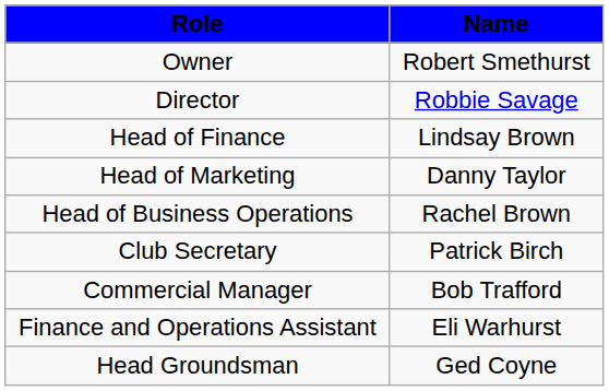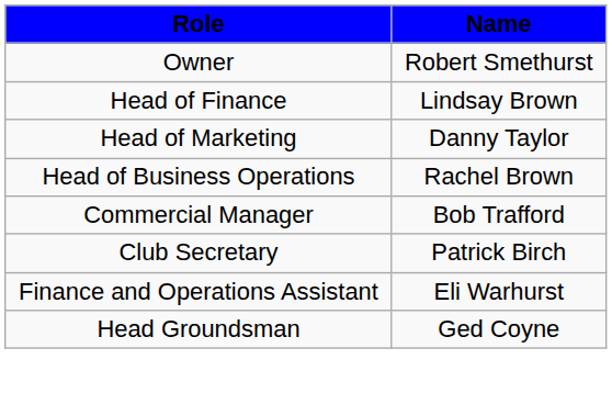 <table class="wikitable">
 <tr>
 <th style="background:#0000ff; width:250px;"><span>Role</span></th>
 <th style="background:#0000ff; width:135px;"><span>Name</span></th>
 </tr>
 <tr>
 <td style="text-align:center;">Owner</td>
 <td style="text-align:center;">Robert Smethurst</td>
-</tr>
-<tr>
-<td style="text-align:center;">Director</td>
-<td style="text-align:center;"> <a href='#'>Robbie Savage</a></td>
 </tr>
 <tr>
 <td style="text-align:center;">Head of Finance</td>
 <td style="text-align:center;">Lindsay Brown</td>
 </tr>
 <tr>
 <td style="text-align:center;">Head of Marketing</td>
 <td style="text-align:center;">Danny Taylor</td>
 </tr>
 <tr>
 <td style="text-align:center;">Head of Business Operations</td>
 <td style="text-align:center;">Rachel Brown</td>
 </tr>
 <tr>
+<td style="text-align:center;">Commercial Manager</td>
+<td style="text-align:center;">Bob Trafford</td>
+</tr>
+<tr>
 <td style="text-align:center;">Club Secretary</td>
 <td style="text-align:center;">Patrick Birch</td>
-</tr>
-<tr>
-<td style="text-align:center;">Commercial Manager</td>
-<td style="text-align:center;">Bob Trafford</td>
 </tr>
 <tr>
 <td style="text-align:center;">Finance and Operations Assistant</td>
 <td style="text-align:center;">Eli Warhurst</td>
 </tr>
 <tr>
 <td style="text-align:center;">Head Groundsman</td>
 <td style="text-align:center;">Ged Coyne</td>
 </tr>
 </table>
